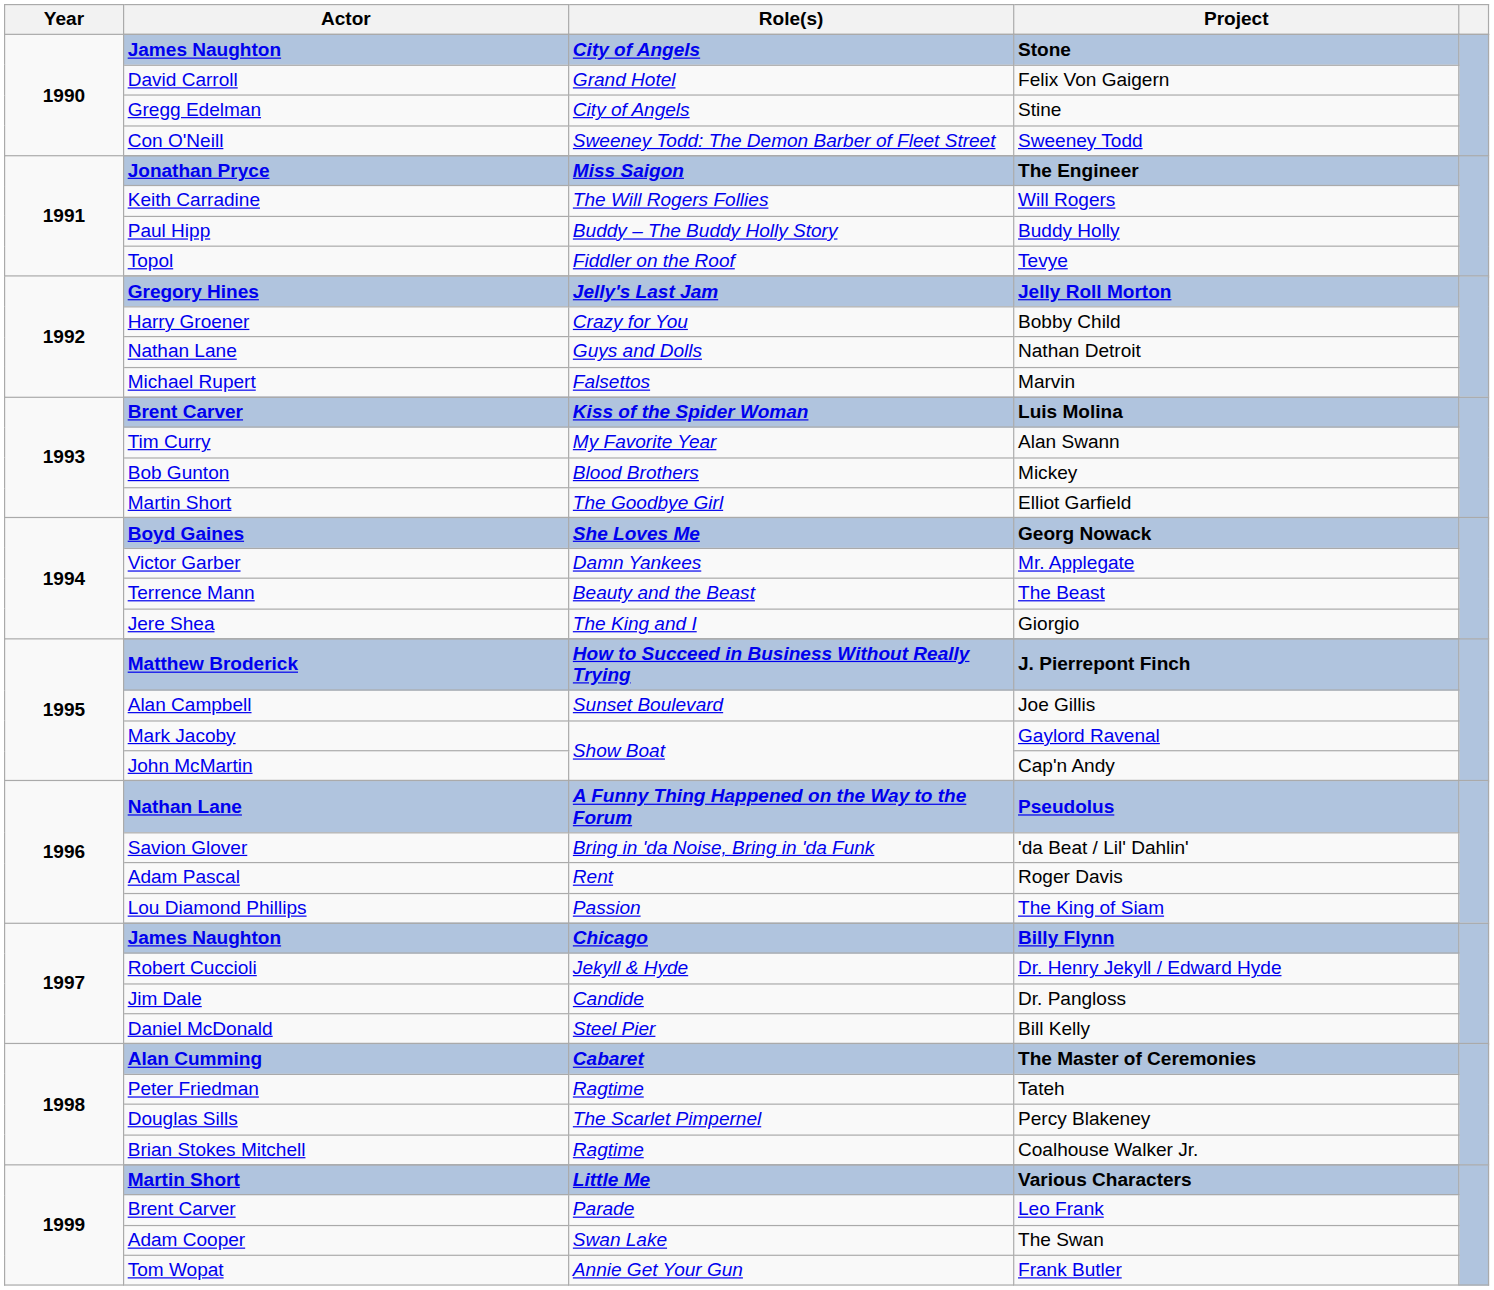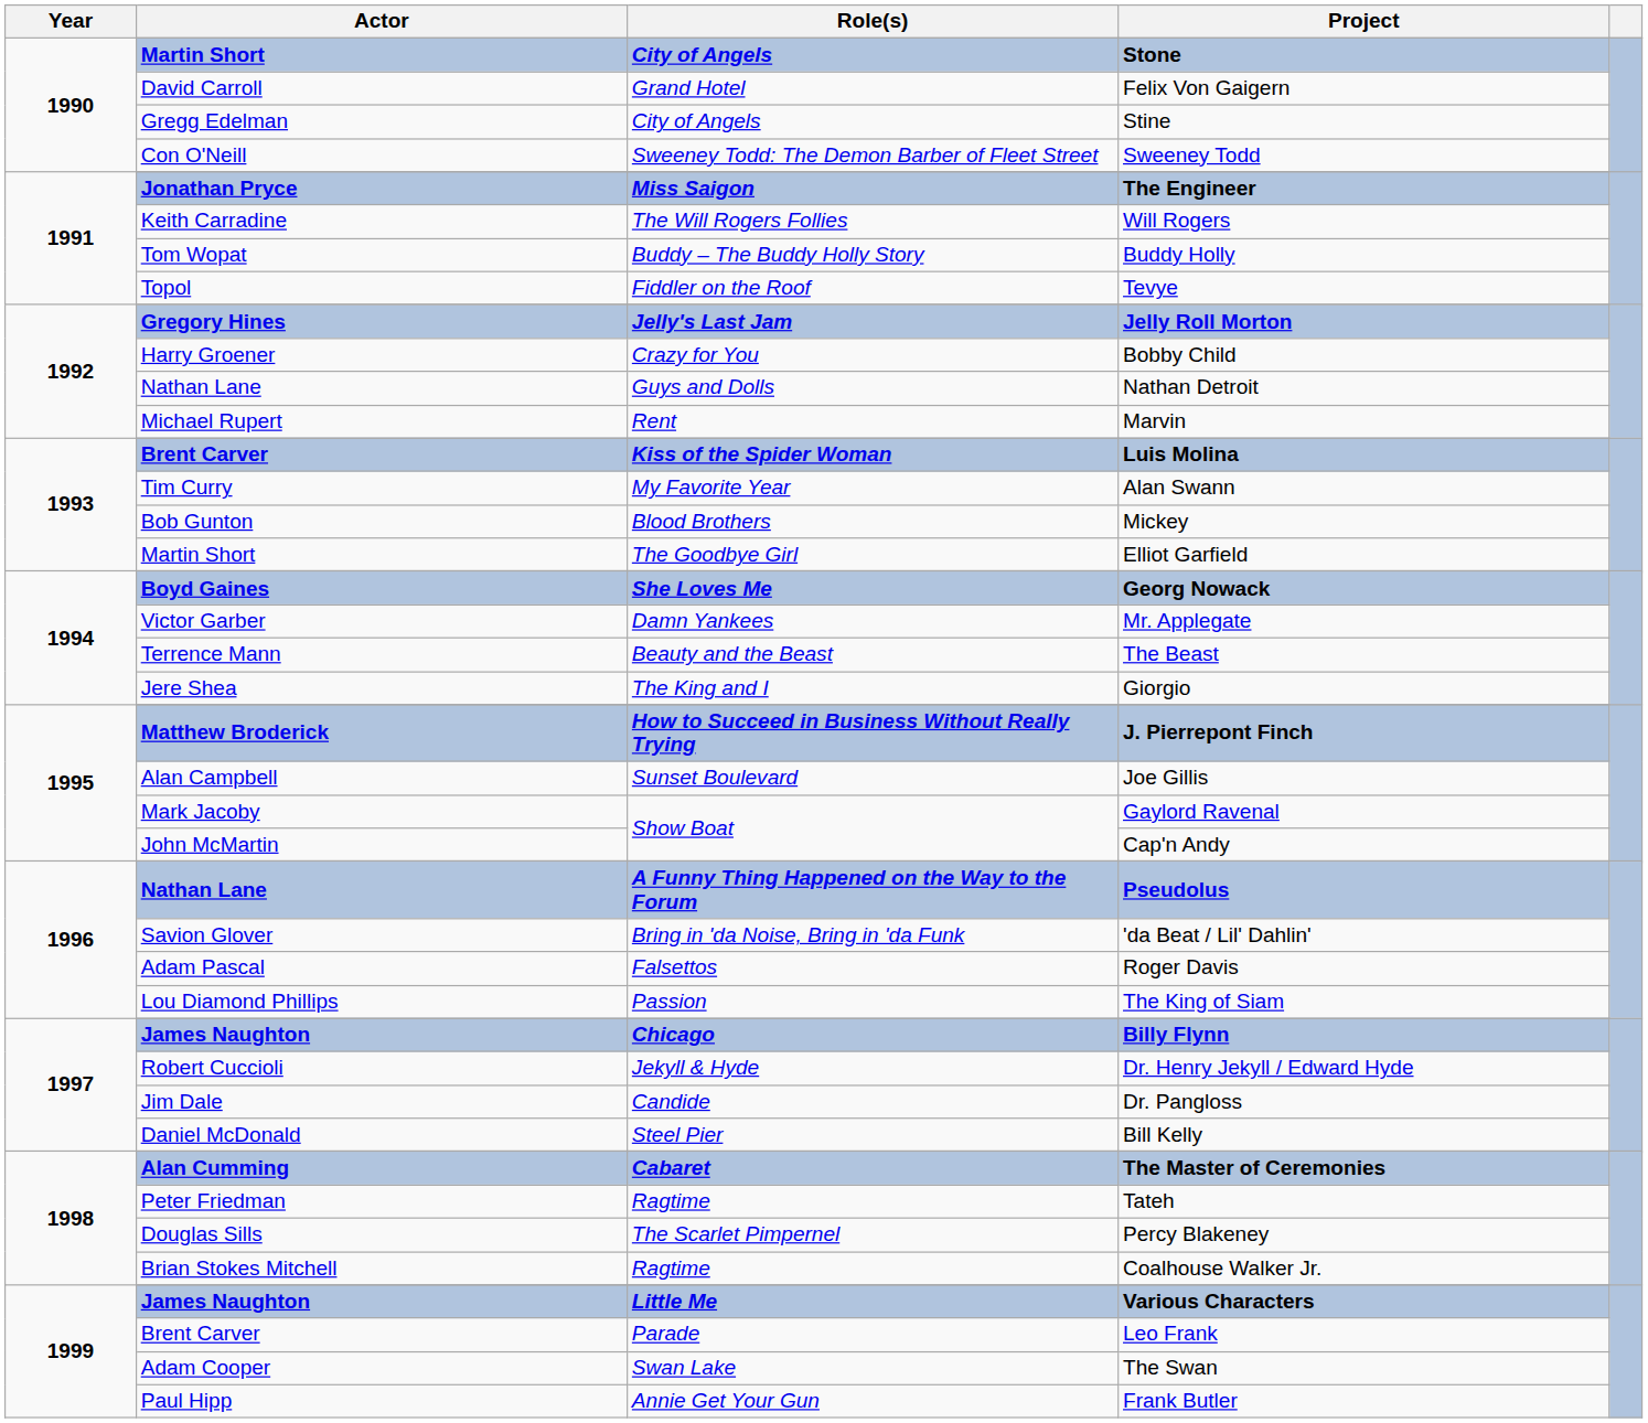 <table class="wikitable sortable">
 <tr>
 <th scope="col" style="width:8%;">Year</th>
 <th scope="col" style="width:30%;">Actor</th>
 <th scope="col" style="width:30%;">Role(s)</th>
 <th scope="col" style="width:30%;">Project</th>
 <th scope="col" style="width:2%;" class="unsortable"></th>
 </tr>
 <tr>
 <td rowspan="5" align="center"><strong>1990</strong> <br> </td>
 </tr>
 <tr style="background:#B0C4DE">
-<td><strong><a href='#'>James Naughton</a></strong></td>
+<td><strong><a href='#'>Martin Short</a></strong></td>
 <td><strong><em><a href='#'>City of Angels</a></em></strong></td>
 <td><strong>Stone</strong></td>
 <td rowspan="5" align="center"></td>
 </tr>
 <tr>
 <td><a href='#'>David Carroll</a></td>
 <td><em><a href='#'>Grand Hotel</a></em></td>
 <td>Felix Von Gaigern</td>
 </tr>
 <tr>
 <td><a href='#'>Gregg Edelman</a></td>
 <td><em><a href='#'>City of Angels</a></em></td>
 <td>Stine</td>
 </tr>
 <tr>
 <td><a href='#'>Con O'Neill</a></td>
 <td><em><a href='#'>Sweeney Todd: The Demon Barber of Fleet Street</a></em></td>
 <td><a href='#'>Sweeney Todd</a></td>
 </tr>
 <tr>
 <td rowspan="5" align="center"><strong>1991</strong> <br> </td>
 </tr>
 <tr style="background:#B0C4DE">
 <td><strong><a href='#'>Jonathan Pryce</a></strong></td>
 <td><strong><em><a href='#'>Miss Saigon</a></em></strong></td>
 <td><strong>The Engineer</strong></td>
 <td rowspan="5" align="center"></td>
 </tr>
 <tr>
 <td><a href='#'>Keith Carradine</a></td>
 <td><em><a href='#'>The Will Rogers Follies</a></em></td>
 <td><a href='#'>Will Rogers</a></td>
 </tr>
 <tr>
-<td><a href='#'>Paul Hipp</a></td>
+<td><a href='#'>Tom Wopat</a></td>
 <td><em><a href='#'>Buddy – The Buddy Holly Story</a></em></td>
 <td><a href='#'>Buddy Holly</a></td>
 </tr>
 <tr>
 <td><a href='#'>Topol</a></td>
 <td><em><a href='#'>Fiddler on the Roof</a></em></td>
 <td><a href='#'>Tevye</a></td>
 </tr>
 <tr>
 <td rowspan="5" align="center"><strong>1992</strong> <br> </td>
 </tr>
 <tr style="background:#B0C4DE">
 <td><strong><a href='#'>Gregory Hines</a></strong></td>
 <td><strong><em><a href='#'>Jelly's Last Jam</a></em></strong></td>
 <td><strong><a href='#'>Jelly Roll Morton</a></strong></td>
 <td rowspan="5" align="center"></td>
 </tr>
 <tr>
 <td><a href='#'>Harry Groener</a></td>
 <td><em><a href='#'>Crazy for You</a></em></td>
 <td>Bobby Child</td>
 </tr>
 <tr>
 <td><a href='#'>Nathan Lane</a></td>
 <td><em><a href='#'>Guys and Dolls</a></em></td>
 <td>Nathan Detroit</td>
 </tr>
 <tr>
 <td><a href='#'>Michael Rupert</a></td>
-<td><em><a href='#'>Falsettos</a></em></td>
+<td><em><a href='#'>Rent</a></em></td>
 <td>Marvin</td>
 </tr>
 <tr>
 <td rowspan="5" align="center"><strong>1993</strong> <br> </td>
 </tr>
 <tr style="background:#B0C4DE">
 <td><strong><a href='#'>Brent Carver</a></strong></td>
 <td><strong><em><a href='#'>Kiss of the Spider Woman</a></em></strong></td>
 <td><strong>Luis Molina</strong></td>
 <td rowspan="5" align="center"></td>
 </tr>
 <tr>
 <td><a href='#'>Tim Curry</a></td>
 <td><em><a href='#'>My Favorite Year</a></em></td>
 <td>Alan Swann</td>
 </tr>
 <tr>
 <td><a href='#'>Bob Gunton</a></td>
 <td><em><a href='#'>Blood Brothers</a></em></td>
 <td>Mickey</td>
 </tr>
 <tr>
 <td><a href='#'>Martin Short</a></td>
 <td><em><a href='#'>The Goodbye Girl</a></em></td>
 <td>Elliot Garfield</td>
 </tr>
 <tr>
 <td rowspan="5" align="center"><strong>1994</strong> <br> </td>
 </tr>
 <tr style="background:#B0C4DE">
 <td><strong><a href='#'>Boyd Gaines</a></strong></td>
 <td><strong><em><a href='#'>She Loves Me</a></em></strong></td>
 <td><strong>Georg Nowack</strong></td>
 <td rowspan="5" align="center"></td>
 </tr>
 <tr>
 <td><a href='#'>Victor Garber</a></td>
 <td><em><a href='#'>Damn Yankees</a></em></td>
 <td><a href='#'>Mr. Applegate</a></td>
 </tr>
 <tr>
 <td><a href='#'>Terrence Mann</a></td>
 <td><em><a href='#'>Beauty and the Beast</a></em></td>
 <td><a href='#'>The Beast</a></td>
 </tr>
 <tr>
 <td><a href='#'>Jere Shea</a></td>
 <td><em><a href='#'>The King and I</a></em></td>
 <td>Giorgio</td>
 </tr>
 <tr>
 <td rowspan="5" align="center"><strong>1995</strong> <br> </td>
 </tr>
 <tr style="background:#B0C4DE">
 <td><strong><a href='#'>Matthew Broderick</a></strong></td>
 <td><strong><em><a href='#'>How to Succeed in Business Without Really Trying</a></em></strong></td>
 <td><strong>J. Pierrepont Finch</strong></td>
 <td rowspan="5" align="center"></td>
 </tr>
 <tr>
 <td><a href='#'>Alan Campbell</a></td>
 <td><em><a href='#'>Sunset Boulevard</a></em></td>
 <td>Joe Gillis</td>
 </tr>
 <tr>
 <td><a href='#'>Mark Jacoby</a></td>
 <td rowspan="2"><em><a href='#'>Show Boat</a></em></td>
 <td><a href='#'>Gaylord Ravenal</a></td>
 </tr>
 <tr>
 <td><a href='#'>John McMartin</a></td>
 <td>Cap'n Andy</td>
 </tr>
 <tr>
 <td rowspan="5" align="center"><strong>1996</strong> <br> </td>
 </tr>
 <tr style="background:#B0C4DE">
 <td><strong><a href='#'>Nathan Lane</a></strong></td>
 <td><strong><em><a href='#'>A Funny Thing Happened on the Way to the Forum</a></em></strong></td>
 <td><strong><a href='#'>Pseudolus</a></strong></td>
 <td rowspan="5" align="center"></td>
 </tr>
 <tr>
 <td><a href='#'>Savion Glover</a></td>
 <td><em><a href='#'>Bring in 'da Noise, Bring in 'da Funk</a></em></td>
 <td>'da Beat / Lil' Dahlin'</td>
 </tr>
 <tr>
 <td><a href='#'>Adam Pascal</a></td>
-<td><em><a href='#'>Rent</a></em></td>
+<td><em><a href='#'>Falsettos</a></em></td>
 <td>Roger Davis</td>
 </tr>
 <tr>
 <td><a href='#'>Lou Diamond Phillips</a></td>
 <td><em><a href='#'>Passion</a></em></td>
 <td><a href='#'>The King of Siam</a></td>
 </tr>
 <tr>
 <td rowspan="5" align="center"><strong>1997</strong> <br> </td>
 </tr>
 <tr style="background:#B0C4DE">
 <td><strong><a href='#'>James Naughton</a></strong></td>
 <td><strong><em><a href='#'>Chicago</a></em></strong></td>
 <td><strong><a href='#'>Billy Flynn</a></strong></td>
 <td rowspan="5" align="center"></td>
 </tr>
 <tr>
 <td><a href='#'>Robert Cuccioli</a></td>
 <td><em><a href='#'>Jekyll & Hyde</a></em></td>
 <td><a href='#'>Dr. Henry Jekyll / Edward Hyde</a></td>
 </tr>
 <tr>
 <td><a href='#'>Jim Dale</a></td>
 <td><em><a href='#'>Candide</a></em></td>
 <td>Dr. Pangloss</td>
 </tr>
 <tr>
 <td><a href='#'>Daniel McDonald</a></td>
 <td><em><a href='#'>Steel Pier</a></em></td>
 <td>Bill Kelly</td>
 </tr>
 <tr>
 <td rowspan="5" align="center"><strong>1998</strong> <br> </td>
 </tr>
 <tr style="background:#B0C4DE">
 <td><strong><a href='#'>Alan Cumming</a></strong></td>
 <td><strong><em><a href='#'>Cabaret</a></em></strong></td>
 <td><strong>The Master of Ceremonies</strong></td>
 <td rowspan="5" align="center"></td>
 </tr>
 <tr>
 <td><a href='#'>Peter Friedman</a></td>
 <td><em><a href='#'>Ragtime</a></em></td>
 <td>Tateh</td>
 </tr>
 <tr>
 <td><a href='#'>Douglas Sills</a></td>
 <td><em><a href='#'>The Scarlet Pimpernel</a></em></td>
 <td>Percy Blakeney</td>
 </tr>
 <tr>
 <td><a href='#'>Brian Stokes Mitchell</a></td>
 <td><em><a href='#'>Ragtime</a></em></td>
 <td>Coalhouse Walker Jr.</td>
 </tr>
 <tr>
 <td rowspan="5" align="center"><strong>1999</strong> <br> </td>
 </tr>
 <tr style="background:#B0C4DE">
-<td><strong><a href='#'>Martin Short</a></strong></td>
+<td><strong><a href='#'>James Naughton</a></strong></td>
 <td><strong><em><a href='#'>Little Me</a></em></strong></td>
 <td><strong>Various Characters</strong></td>
 <td rowspan="5" align="center"></td>
 </tr>
 <tr>
 <td><a href='#'>Brent Carver</a></td>
 <td><em><a href='#'>Parade</a></em></td>
 <td><a href='#'>Leo Frank</a></td>
 </tr>
 <tr>
 <td><a href='#'>Adam Cooper</a></td>
 <td><em><a href='#'>Swan Lake</a></em></td>
 <td>The Swan</td>
 </tr>
 <tr>
-<td><a href='#'>Tom Wopat</a></td>
+<td><a href='#'>Paul Hipp</a></td>
 <td><em><a href='#'>Annie Get Your Gun</a></em></td>
 <td><a href='#'>Frank Butler</a></td>
 </tr>
 </table>
